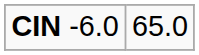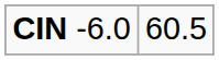 <table class="wikitable" style="margin-right: auto; margin-right: auto; border: none;">
 <tr align="center">
 </tr>
 <tr align="center">
 <td><strong>CIN</strong> -6.0</td>
-<td>65.0</td>
+<td>60.5</td>
 </tr>
 </table>
